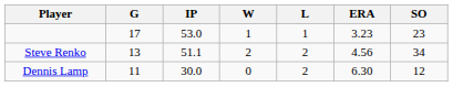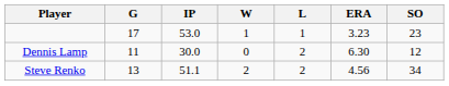 <table class="wikitable sortable">
 <tr>
 <th bgcolor="#DDDDFF" width="16%">Player</th>
 <th bgcolor="#DDDDFF" width="9%">G</th>
 <th bgcolor="#DDDDFF" width="9%">IP</th>
 <th bgcolor="#DDDDFF" width="9%">W</th>
 <th bgcolor="#DDDDFF" width="9%">L</th>
 <th bgcolor="#DDDDFF" width="9%">ERA</th>
 <th bgcolor="#DDDDFF" width="9%">SO</th>
 </tr>
 <tr align="center">
 <td></td>
 <td>17</td>
 <td>53.0</td>
 <td>1</td>
 <td>1</td>
 <td>3.23</td>
 <td>23</td>
 </tr>
 <tr align="center">
+<td><a href='#'>Dennis Lamp</a></td>
+<td>11</td>
+<td>30.0</td>
+<td>0</td>
+<td>2</td>
+<td>6.30</td>
+<td>12</td>
+</tr>
+<tr align="center">
 <td><a href='#'>Steve Renko</a></td>
 <td>13</td>
 <td>51.1</td>
 <td>2</td>
 <td>2</td>
 <td>4.56</td>
 <td>34</td>
 </tr>
-<tr align="center">
-<td><a href='#'>Dennis Lamp</a></td>
-<td>11</td>
-<td>30.0</td>
-<td>0</td>
-<td>2</td>
-<td>6.30</td>
-<td>12</td>
-</tr>
 </table>
